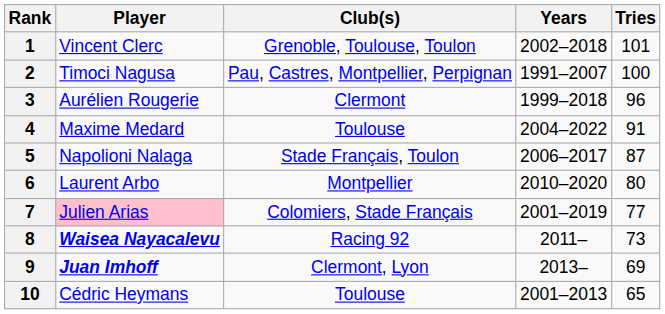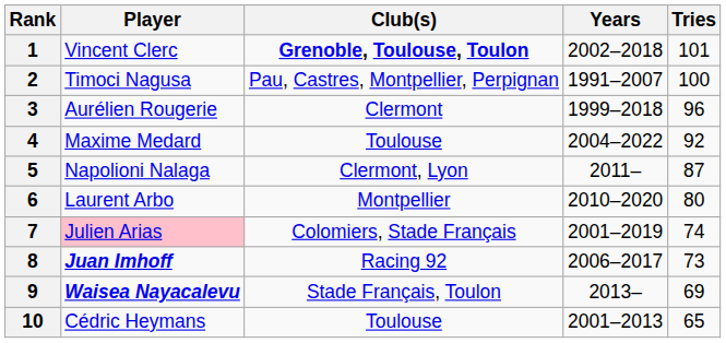 <table class="wikitable sortable" style="text-align:center;">
 <tr>
 <th>Rank</th>
 <th>Player</th>
 <th>Club(s)</th>
 <th>Years</th>
 <th>Tries</th>
 </tr>
 <tr>
 <th>1</th>
 <td align=left> <a href='#'>Vincent Clerc</a></td>
-<td><a href='#'>Grenoble</a>, <a href='#'>Toulouse</a>, <a href='#'>Toulon</a></td>
+<td><strong><a href='#'>Grenoble</a>, <a href='#'>Toulouse</a>, <a href='#'>Toulon</a></strong></td>
 <td>2002–2018</td>
 <td>101</td>
 </tr>
 <tr>
 <th>2</th>
 <td align=left> <a href='#'>Timoci Nagusa</a></td>
 <td><a href='#'>Pau</a>, <a href='#'>Castres</a>, <a href='#'>Montpellier</a>, <a href='#'>Perpignan</a></td>
 <td>1991–2007</td>
 <td>100</td>
 </tr>
 <tr>
 <th>3</th>
 <td align=left> <a href='#'>Aurélien Rougerie</a></td>
 <td><a href='#'>Clermont</a></td>
 <td>1999–2018</td>
 <td>96</td>
 </tr>
 <tr>
 <th>4</th>
 <td align=left> <a href='#'>Maxime Medard</a></td>
 <td><a href='#'>Toulouse</a></td>
 <td>2004–2022</td>
-<td>91</td>
+<td>92</td>
 </tr>
 <tr>
 <th>5</th>
 <td align=left> <a href='#'>Napolioni Nalaga</a></td>
-<td><a href='#'>Stade Français</a>, <a href='#'>Toulon</a></td>
-<td>2006–2017</td>
+<td><a href='#'>Clermont</a>, <a href='#'>Lyon</a></td>
+<td>2011–</td>
 <td>87</td>
 </tr>
 <tr>
 <th>6</th>
 <td align=left> <a href='#'>Laurent Arbo</a></td>
 <td><a href='#'>Montpellier</a></td>
 <td>2010–2020</td>
 <td>80</td>
 </tr>
 <tr>
 <th>7</th>
 <td align=left style="background: pink;"> <a href='#'>Julien Arias</a></td>
 <td><a href='#'>Colomiers</a>, <a href='#'>Stade Français</a></td>
 <td>2001–2019</td>
-<td>77</td>
+<td>74</td>
 </tr>
 <tr>
 <th>8</th>
-<td align=left> <strong><em><a href='#'>Waisea Nayacalevu</a></em></strong></td>
+<td align=left> <strong><em><a href='#'>Juan Imhoff</a></em></strong></td>
 <td><a href='#'>Racing 92</a></td>
-<td>2011–</td>
+<td>2006–2017</td>
 <td>73</td>
 </tr>
 <tr>
 <th>9</th>
-<td align=left> <strong><em><a href='#'>Juan Imhoff</a></em></strong></td>
-<td><a href='#'>Clermont</a>, <a href='#'>Lyon</a></td>
+<td align=left> <strong><em><a href='#'>Waisea Nayacalevu</a></em></strong></td>
+<td><a href='#'>Stade Français</a>, <a href='#'>Toulon</a></td>
 <td>2013–</td>
 <td>69</td>
 </tr>
 <tr>
 <th>10</th>
 <td align=left> <a href='#'>Cédric Heymans</a></td>
 <td><a href='#'>Toulouse</a></td>
 <td>2001–2013</td>
 <td>65</td>
 </tr>
 </table>
